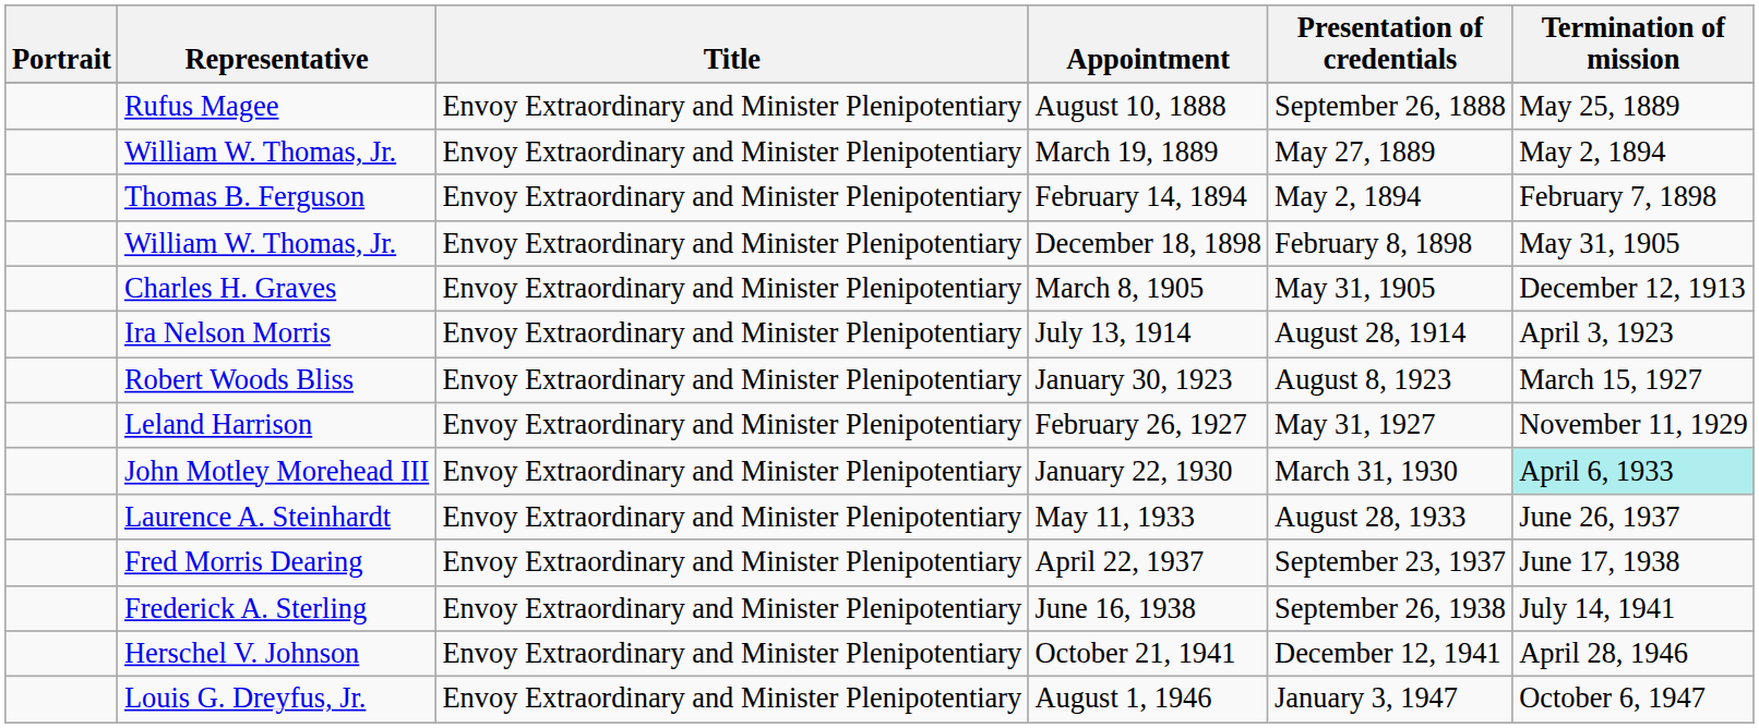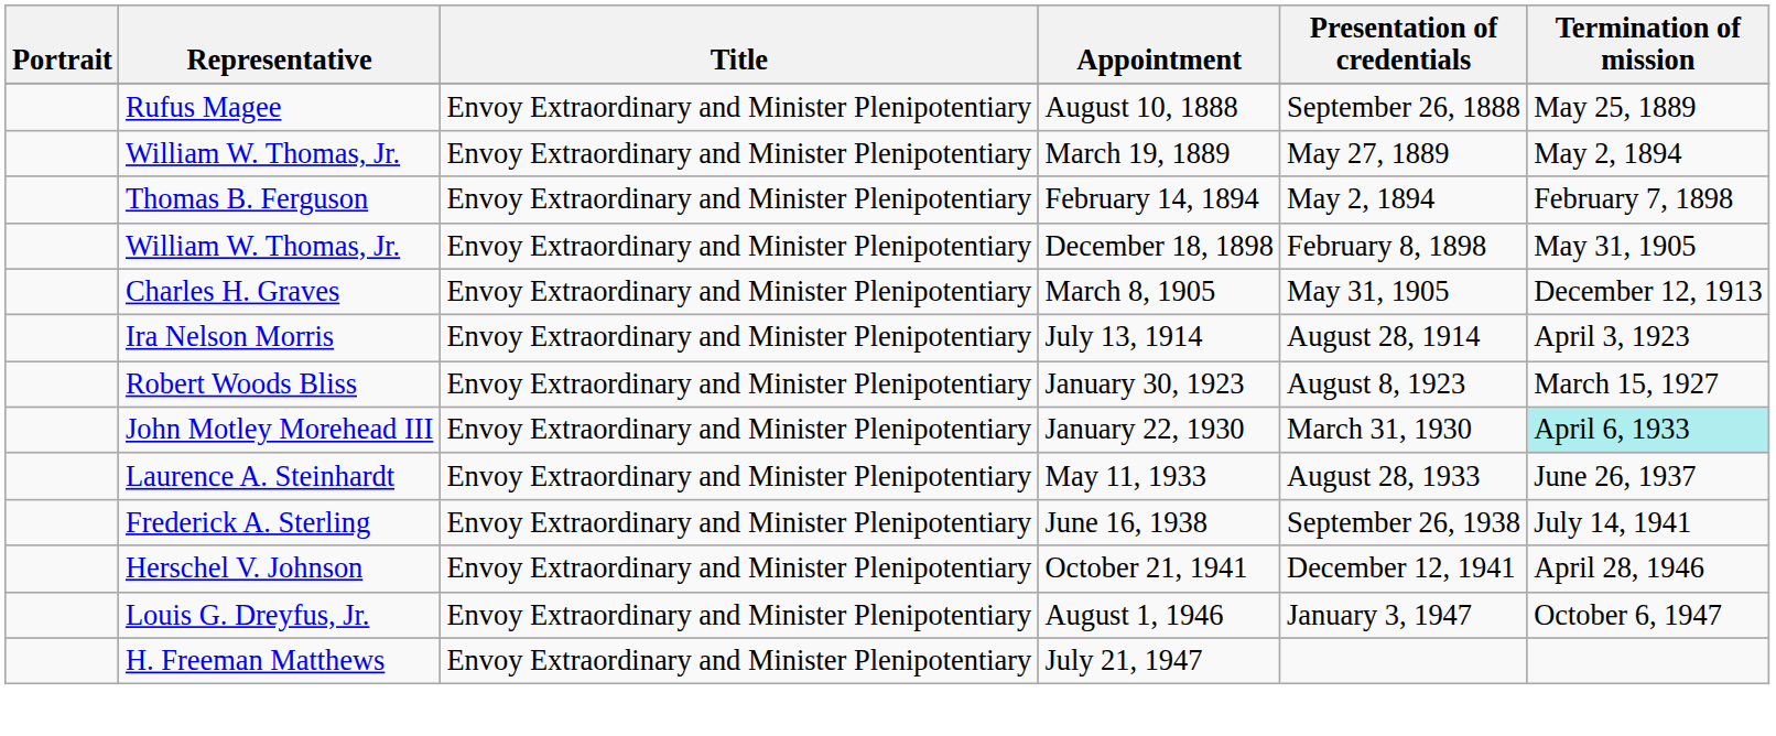 <table class=wikitable>
 <tr>
 <th valign=bottom>Portrait</th>
 <th style="text-align:center; vertical-align:bottom;">Representative</th>
 <th valign=bottom>Title</th>
 <th valign=bottom>Appointment</th>
 <th valign=bottom>Presentation of<br>credentials</th>
 <th valign=bottom>Termination of<br>mission</th>
 </tr>
 <tr>
 </tr>
 <tr>
 <td></td>
 <td><a href='#'>Rufus Magee</a></td>
 <td>Envoy Extraordinary and Minister Plenipotentiary</td>
 <td>August 10, 1888</td>
 <td>September 26, 1888</td>
 <td>May 25, 1889</td>
 </tr>
 <tr>
 <td></td>
 <td><a href='#'>William W. Thomas, Jr.</a></td>
 <td>Envoy Extraordinary and Minister Plenipotentiary</td>
 <td>March 19, 1889</td>
 <td>May 27, 1889</td>
 <td>May 2, 1894</td>
 </tr>
 <tr>
 <td></td>
 <td><a href='#'>Thomas B. Ferguson</a></td>
 <td>Envoy Extraordinary and Minister Plenipotentiary</td>
 <td>February 14, 1894</td>
 <td>May 2, 1894</td>
 <td>February 7, 1898</td>
 </tr>
 <tr>
 <td></td>
 <td><a href='#'>William W. Thomas, Jr.</a></td>
 <td>Envoy Extraordinary and Minister Plenipotentiary</td>
 <td>December 18, 1898</td>
 <td>February 8, 1898</td>
 <td>May 31, 1905</td>
 </tr>
 <tr>
 <td></td>
 <td><a href='#'>Charles H. Graves</a></td>
 <td>Envoy Extraordinary and Minister Plenipotentiary</td>
 <td>March 8, 1905</td>
 <td>May 31, 1905</td>
 <td>December 12, 1913</td>
 </tr>
 <tr>
 <td></td>
 <td><a href='#'>Ira Nelson Morris</a></td>
 <td>Envoy Extraordinary and Minister Plenipotentiary</td>
 <td>July 13, 1914</td>
 <td>August 28, 1914</td>
 <td>April 3, 1923</td>
 </tr>
 <tr>
 <td></td>
 <td><a href='#'>Robert Woods Bliss</a></td>
 <td>Envoy Extraordinary and Minister Plenipotentiary</td>
 <td>January 30, 1923</td>
 <td>August 8, 1923</td>
 <td>March 15, 1927</td>
 </tr>
 <tr>
 <td></td>
-<td><a href='#'>Leland Harrison</a></td>
-<td>Envoy Extraordinary and Minister Plenipotentiary</td>
-<td>February 26, 1927</td>
-<td>May 31, 1927</td>
-<td>November 11, 1929</td>
-</tr>
-<tr>
-<td></td>
 <td><a href='#'>John Motley Morehead III</a></td>
 <td>Envoy Extraordinary and Minister Plenipotentiary</td>
 <td>January 22, 1930</td>
 <td>March 31, 1930</td>
 <td style="background: paleturquoise;">April 6, 1933</td>
 </tr>
 <tr>
 <td></td>
 <td><a href='#'>Laurence A. Steinhardt</a></td>
 <td>Envoy Extraordinary and Minister Plenipotentiary</td>
 <td>May 11, 1933</td>
 <td>August 28, 1933</td>
 <td>June 26, 1937</td>
-</tr>
-<tr>
-<td></td>
-<td><a href='#'>Fred Morris Dearing</a></td>
-<td>Envoy Extraordinary and Minister Plenipotentiary</td>
-<td>April 22, 1937</td>
-<td>September 23, 1937</td>
-<td>June 17, 1938</td>
 </tr>
 <tr>
 <td></td>
 <td><a href='#'>Frederick A. Sterling</a></td>
 <td>Envoy Extraordinary and Minister Plenipotentiary</td>
 <td>June 16, 1938</td>
 <td>September 26, 1938</td>
 <td>July 14, 1941</td>
 </tr>
 <tr>
 <td></td>
 <td><a href='#'>Herschel V. Johnson</a></td>
 <td>Envoy Extraordinary and Minister Plenipotentiary</td>
 <td>October 21, 1941</td>
 <td>December 12, 1941</td>
 <td>April 28, 1946</td>
 </tr>
 <tr>
 <td></td>
 <td><a href='#'>Louis G. Dreyfus, Jr.</a></td>
 <td>Envoy Extraordinary and Minister Plenipotentiary</td>
 <td>August 1, 1946</td>
 <td>January 3, 1947</td>
 <td>October 6, 1947</td>
 </tr>
+<tr>
+<td></td>
+<td><a href='#'>H. Freeman Matthews</a></td>
+<td>Envoy Extraordinary and Minister Plenipotentiary</td>
+<td>July 21, 1947</td>
+<td></td>
+<td></td>
+</tr>
 </table>
